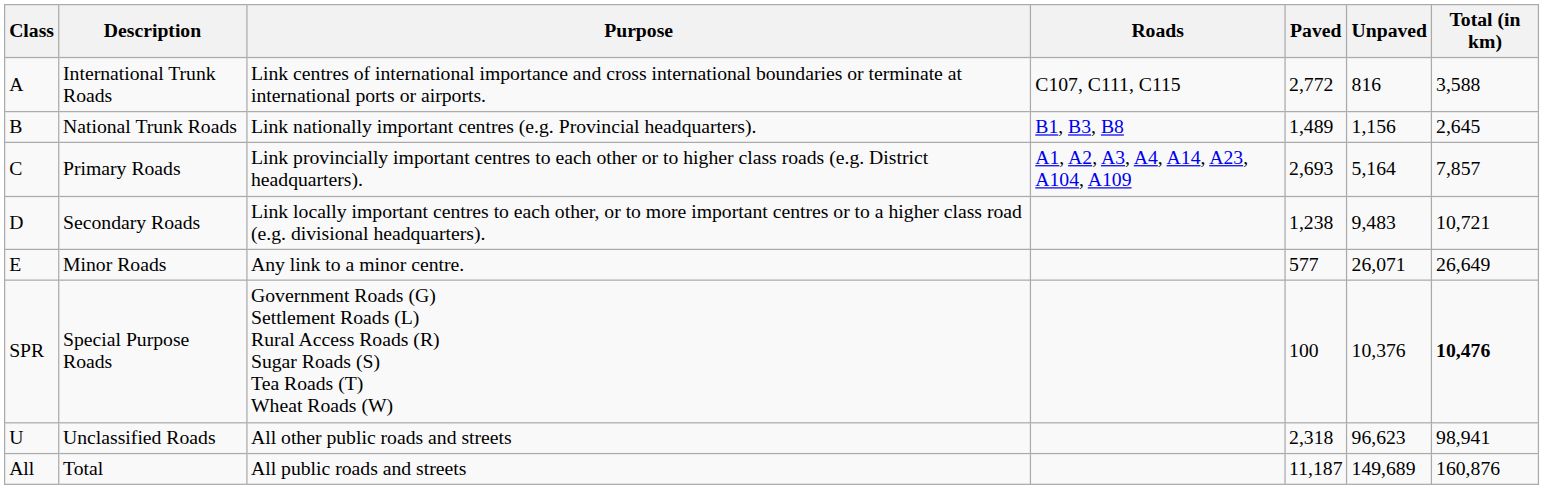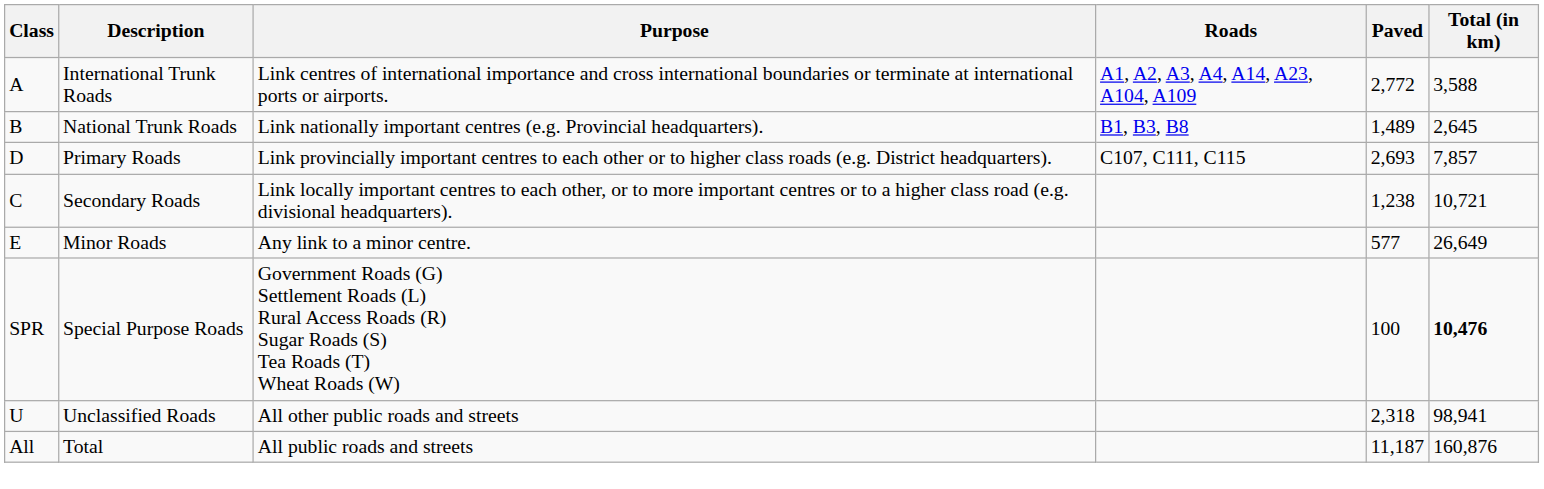 <table class="wikitable"1200>
 <tr>
 <th>Class</th>
 <th>Description</th>
 <th>Purpose</th>
 <th>Roads</th>
 <th>Paved</th>
-<th>Unpaved</th>
 <th>Total (in km)</th>
 </tr>
 <tr>
 <td>A</td>
 <td>International Trunk Roads</td>
 <td>Link centres of international importance and cross international boundaries or terminate at international ports or airports.</td>
-<td>C107, C111, C115</td>
+<td><a href='#'>A1</a>, <a href='#'>A2</a>, <a href='#'>A3</a>, <a href='#'>A4</a>, <a href='#'>A14</a>, <a href='#'>A23</a>, <a href='#'>A104</a>, <a href='#'>A109</a></td>
 <td>2,772</td>
-<td>816</td>
 <td>3,588</td>
 </tr>
 <tr>
 <td>B</td>
 <td>National Trunk Roads</td>
 <td>Link nationally important centres (e.g. Provincial headquarters).</td>
 <td><a href='#'>B1</a>, <a href='#'>B3</a>, <a href='#'>B8</a></td>
 <td>1,489</td>
-<td>1,156</td>
 <td>2,645</td>
 </tr>
 <tr>
-<td>C</td>
+<td>D</td>
 <td>Primary Roads</td>
 <td>Link provincially important centres to each other or to higher class roads (e.g. District headquarters).</td>
-<td><a href='#'>A1</a>, <a href='#'>A2</a>, <a href='#'>A3</a>, <a href='#'>A4</a>, <a href='#'>A14</a>, <a href='#'>A23</a>, <a href='#'>A104</a>, <a href='#'>A109</a></td>
+<td>C107, C111, C115</td>
 <td>2,693</td>
-<td>5,164</td>
 <td>7,857</td>
 </tr>
 <tr>
-<td>D</td>
+<td>C</td>
 <td>Secondary Roads</td>
 <td>Link locally important centres to each other, or to more important centres or to a higher class road (e.g. divisional headquarters).</td>
 <td></td>
 <td>1,238</td>
-<td>9,483</td>
 <td>10,721</td>
 </tr>
 <tr>
 <td>E</td>
 <td>Minor Roads</td>
 <td>Any link to a minor centre.</td>
 <td></td>
 <td>577</td>
-<td>26,071</td>
 <td>26,649</td>
 </tr>
 <tr>
 <td>SPR</td>
 <td>Special Purpose Roads</td>
 <td>Government Roads (G)<br>Settlement Roads (L)<br>Rural Access Roads (R)<br>Sugar Roads (S)<br>Tea Roads (T)<br>Wheat Roads (W)</td>
 <td></td>
 <td>100</td>
-<td>10,376</td>
 <td><strong>10,476</strong></td>
 </tr>
 <tr>
 <td>U</td>
 <td>Unclassified Roads</td>
 <td>All other public roads and streets</td>
 <td></td>
 <td>2,318</td>
-<td>96,623</td>
 <td>98,941</td>
 </tr>
 <tr>
 <td>All</td>
 <td>Total</td>
 <td>All public roads and streets</td>
 <td></td>
 <td>11,187</td>
-<td>149,689</td>
 <td>160,876</td>
 </tr>
 </table>
